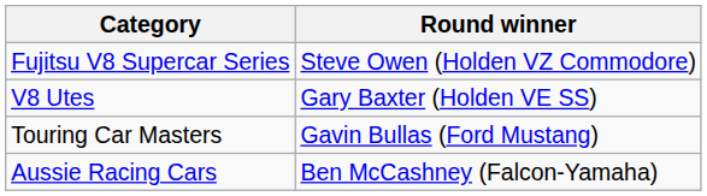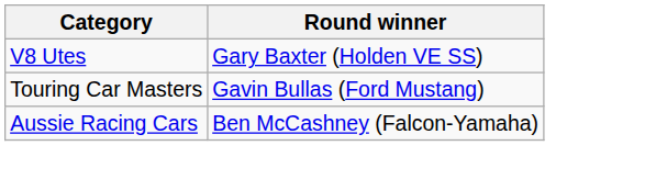 <table class="wikitable" style="font-size: 95%;">
 <tr>
 <th>Category</th>
 <th>Round winner</th>
-</tr>
-<tr>
-<td><a href='#'>Fujitsu V8 Supercar Series</a></td>
-<td><a href='#'>Steve Owen</a> (<a href='#'>Holden VZ Commodore</a>)</td>
 </tr>
 <tr>
 <td><a href='#'>V8 Utes</a></td>
 <td><a href='#'>Gary Baxter</a> (<a href='#'>Holden VE SS</a>)</td>
 </tr>
 <tr>
 <td>Touring Car Masters</td>
 <td><a href='#'>Gavin Bullas</a> (<a href='#'>Ford Mustang</a>)</td>
 </tr>
 <tr>
 <td><a href='#'>Aussie Racing Cars</a></td>
 <td><a href='#'>Ben McCashney</a> (Falcon-Yamaha)</td>
 </tr>
 </table>
